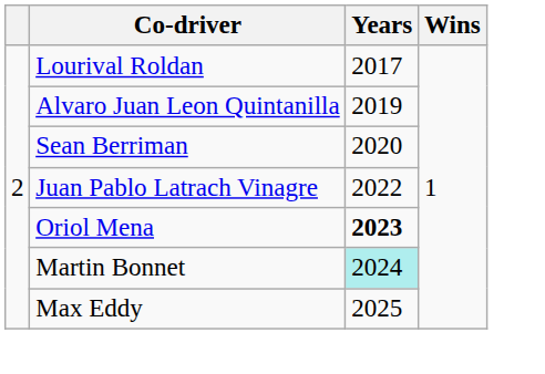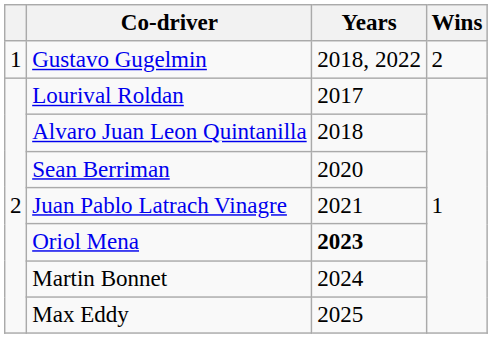 <table class="wikitable">
 <tr>
 <th></th>
 <th>Co-driver</th>
 <th>Years</th>
 <th>Wins</th>
+</tr>
+<tr>
+<td>1</td>
+<td> <a href='#'>Gustavo Gugelmin</a></td>
+<td>2018, 2022</td>
+<td>2</td>
 </tr>
 <tr>
 <td rowspan="7">2</td>
 <td> <a href='#'>Lourival Roldan</a></td>
 <td>2017</td>
 <td rowspan="7">1</td>
 </tr>
 <tr>
 <td> <a href='#'>Alvaro Juan Leon Quintanilla</a></td>
-<td>2019</td>
+<td>2018</td>
 </tr>
 <tr>
 <td> <a href='#'>Sean Berriman</a></td>
 <td>2020</td>
 </tr>
 <tr>
 <td> <a href='#'>Juan Pablo Latrach Vinagre</a></td>
-<td>2022</td>
+<td>2021</td>
 </tr>
 <tr>
 <td> <a href='#'>Oriol Mena</a></td>
 <td><strong>2023</strong></td>
 </tr>
 <tr>
 <td> Martin Bonnet</td>
-<td style="background: paleturquoise;">2024</td>
+<td>2024</td>
 </tr>
 <tr>
 <td> Max Eddy</td>
 <td>2025</td>
 </tr>
 </table>
